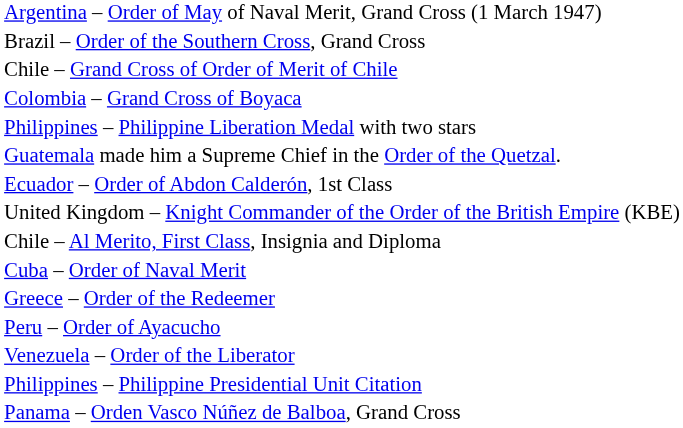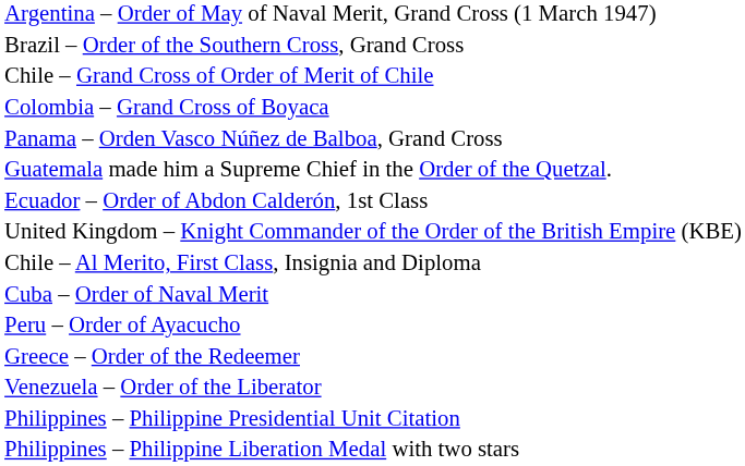 <table>
 <tr>
 <td></td>
 <td><a href='#'>Argentina</a> – <a href='#'>Order of May</a> of Naval Merit, Grand Cross (1 March 1947)</td>
 </tr>
 <tr>
 <td></td>
 <td>Brazil – <a href='#'>Order of the Southern Cross</a>, Grand Cross</td>
 </tr>
 <tr>
 <td></td>
 <td>Chile – <a href='#'>Grand Cross of Order of Merit of Chile</a></td>
 </tr>
 <tr>
 <td></td>
 <td><a href='#'>Colombia</a> – <a href='#'>Grand Cross of Boyaca</a></td>
 </tr>
 <tr>
 <td></td>
-<td><a href='#'>Philippines</a> – <a href='#'>Philippine Liberation Medal</a> with two stars</td>
+<td><a href='#'>Panama</a> – <a href='#'>Orden Vasco Núñez de Balboa</a>, Grand Cross</td>
 </tr>
 <tr>
 <td></td>
 <td><a href='#'>Guatemala</a> made him a Supreme Chief in the <a href='#'>Order of the Quetzal</a>.</td>
 </tr>
 <tr>
 <td></td>
 <td><a href='#'>Ecuador</a> – <a href='#'>Order of Abdon Calderón</a>, 1st Class</td>
 </tr>
 <tr>
 <td></td>
 <td>United Kingdom – <a href='#'>Knight Commander of the Order of the British Empire</a> (KBE)</td>
 </tr>
 <tr>
 <td></td>
 <td>Chile – <a href='#'>Al Merito, First Class</a>, Insignia and Diploma</td>
 </tr>
 <tr>
 <td></td>
 <td><a href='#'>Cuba</a> – <a href='#'>Order of Naval Merit</a></td>
 </tr>
 <tr>
 <td></td>
-<td><a href='#'>Greece</a> – <a href='#'>Order of the Redeemer</a></td>
+<td><a href='#'>Peru</a> – <a href='#'>Order of Ayacucho</a></td>
 </tr>
 <tr>
 <td></td>
-<td><a href='#'>Peru</a> – <a href='#'>Order of Ayacucho</a></td>
+<td><a href='#'>Greece</a> – <a href='#'>Order of the Redeemer</a></td>
 </tr>
 <tr>
 <td></td>
 <td><a href='#'>Venezuela</a> – <a href='#'>Order of the Liberator</a></td>
 </tr>
 <tr>
 <td></td>
 <td><a href='#'>Philippines</a> – <a href='#'>Philippine Presidential Unit Citation</a></td>
 </tr>
 <tr>
 <td></td>
-<td><a href='#'>Panama</a> – <a href='#'>Orden Vasco Núñez de Balboa</a>, Grand Cross</td>
+<td><a href='#'>Philippines</a> – <a href='#'>Philippine Liberation Medal</a> with two stars</td>
 </tr>
 </table>
